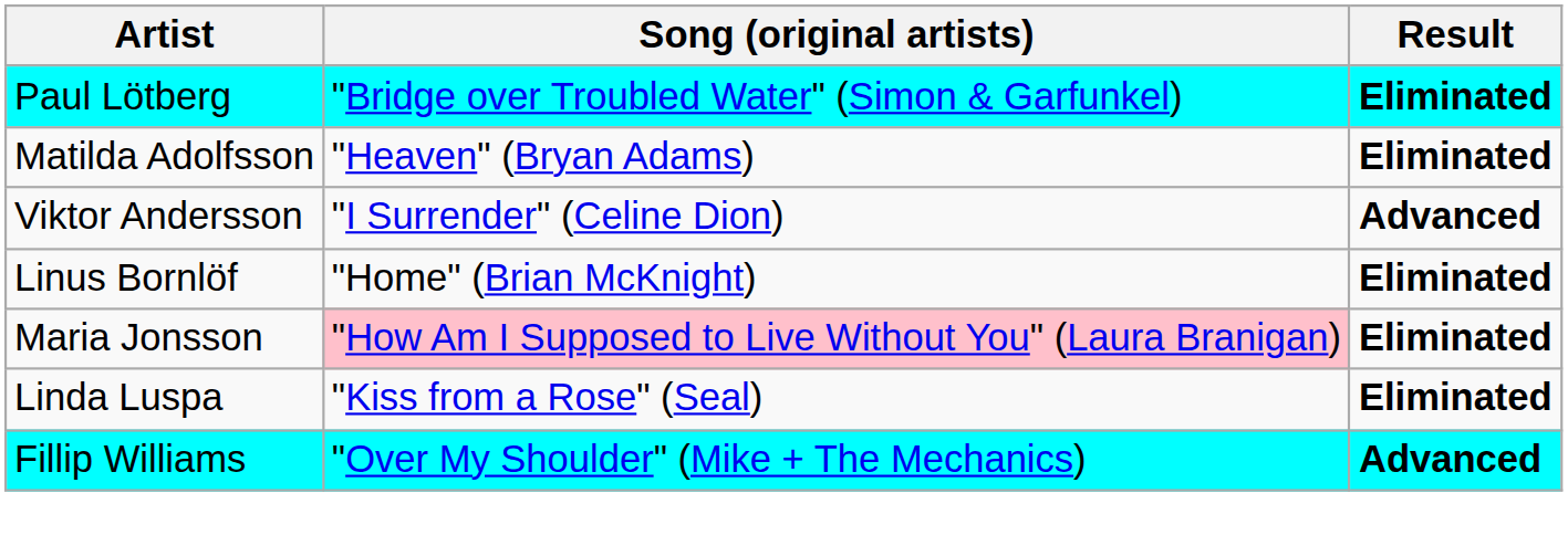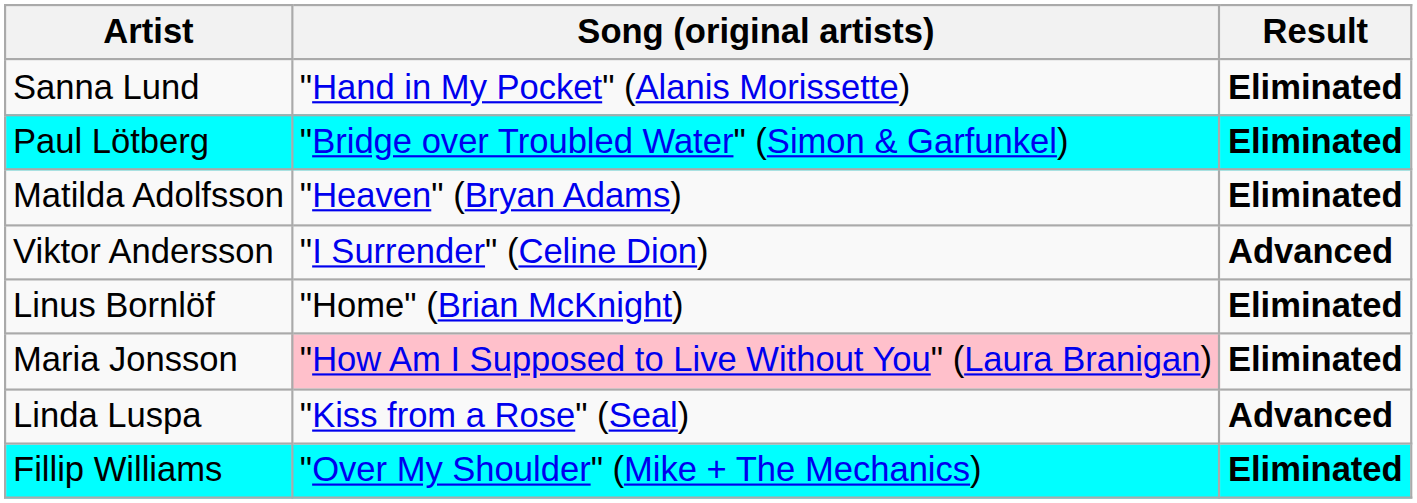 <table class=wikitable>
 <tr>
 <th>Artist</th>
 <th>Song (original artists)</th>
 <th>Result</th>
+</tr>
+<tr>
+<td>Sanna Lund</td>
+<td>"<a href='#'>Hand in My Pocket</a>" (<a href='#'>Alanis Morissette</a>)</td>
+<td><strong>Eliminated</strong></td>
 </tr>
 <tr style="background:cyan;">
 <td>Paul Lötberg</td>
 <td>"<a href='#'>Bridge over Troubled Water</a>" (<a href='#'>Simon & Garfunkel</a>)</td>
 <td><strong>Eliminated</strong></td>
 </tr>
 <tr>
 <td>Matilda Adolfsson</td>
 <td>"<a href='#'>Heaven</a>" (<a href='#'>Bryan Adams</a>)</td>
 <td><strong>Eliminated</strong></td>
 </tr>
 <tr>
 <td>Viktor Andersson</td>
 <td>"<a href='#'>I Surrender</a>" (<a href='#'>Celine Dion</a>)</td>
 <td><strong>Advanced</strong></td>
 </tr>
 <tr>
 <td>Linus Bornlöf</td>
 <td>"Home" (<a href='#'>Brian McKnight</a>)</td>
 <td><strong>Eliminated</strong></td>
 </tr>
 <tr>
 <td>Maria Jonsson</td>
 <td style="background: pink;">"<a href='#'>How Am I Supposed to Live Without You</a>" (<a href='#'>Laura Branigan</a>)</td>
 <td><strong>Eliminated</strong></td>
 </tr>
 <tr>
 <td>Linda Luspa</td>
 <td>"<a href='#'>Kiss from a Rose</a>" (<a href='#'>Seal</a>)</td>
-<td><strong>Eliminated</strong></td>
+<td><strong>Advanced</strong></td>
 </tr>
 <tr style="background:cyan;">
 <td>Fillip Williams</td>
 <td>"<a href='#'>Over My Shoulder</a>" (<a href='#'>Mike + The Mechanics</a>)</td>
-<td><strong>Advanced</strong></td>
+<td><strong>Eliminated</strong></td>
 </tr>
 </table>
